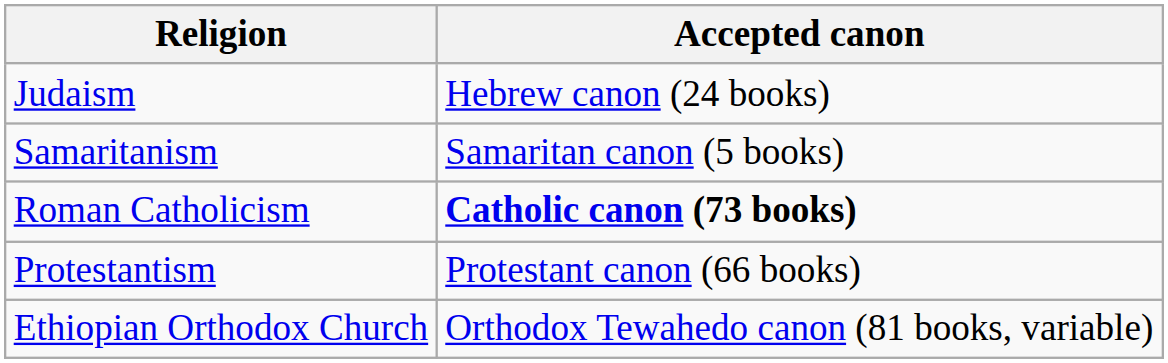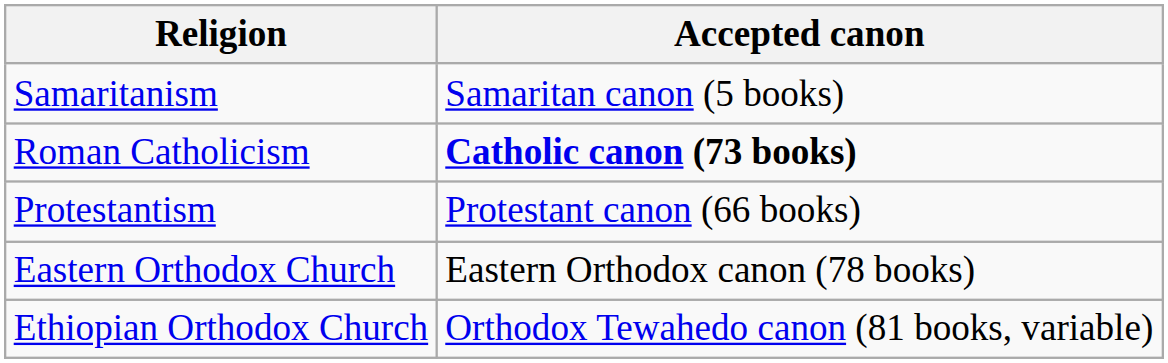 <table class="wikitable">
 <tr>
 <th>Religion</th>
 <th>Accepted canon</th>
-</tr>
-<tr>
-<td><a href='#'>Judaism</a></td>
-<td><a href='#'>Hebrew canon</a> (24 books)</td>
 </tr>
 <tr>
 <td><a href='#'>Samaritanism</a></td>
 <td><a href='#'>Samaritan canon</a> (5 books)</td>
 </tr>
 <tr>
 <td><a href='#'>Roman Catholicism</a></td>
 <td><strong><a href='#'>Catholic canon</a> (73 books)</strong></td>
 </tr>
 <tr>
 <td><a href='#'>Protestantism</a></td>
 <td><a href='#'>Protestant canon</a> (66 books)</td>
 </tr>
 <tr>
+<td><a href='#'>Eastern Orthodox Church</a></td>
+<td>Eastern Orthodox canon (78 books)</td>
+</tr>
+<tr>
 <td><a href='#'>Ethiopian Orthodox Church</a></td>
 <td><a href='#'>Orthodox Tewahedo canon</a> (81 books, variable)</td>
 </tr>
 </table>
